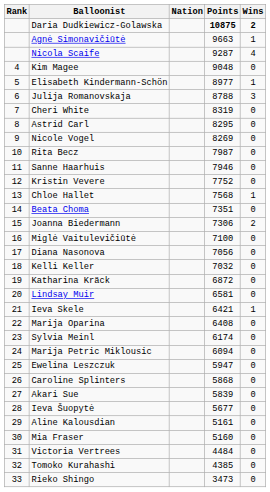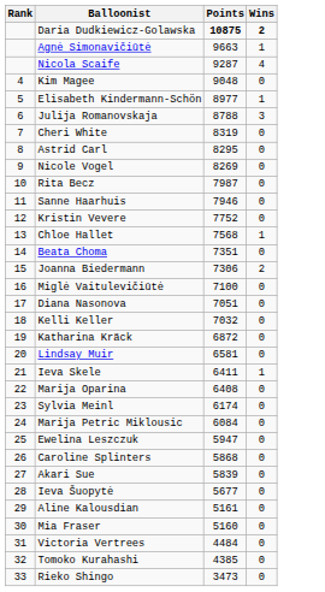 <table class="wikitable sortable" border="1" style="text-align:center">
 <tr align=center>
 <th>Rank</th>
 <th>Balloonist</th>
-<th>Nation</th>
 <th>Points</th>
 <th>Wins</th>
 </tr>
 <tr>
 <td></td>
 <td align=left>Daria Dudkiewicz-Golawska</td>
-<td align=left></td>
 <td><strong>10875</strong></td>
 <td><strong>2</strong></td>
 </tr>
 <tr>
 <td></td>
 <td align=left><a href='#'>Agnė Simonavičiūtė</a></td>
-<td align=left></td>
 <td>9663</td>
 <td>1</td>
 </tr>
 <tr>
 <td></td>
 <td align=left><a href='#'>Nicola Scaife</a></td>
-<td align=left></td>
 <td>9287</td>
 <td>4</td>
 </tr>
 <tr>
 <td>4</td>
 <td align=left>Kim Magee</td>
-<td align=left></td>
 <td>9048</td>
 <td>0</td>
 </tr>
 <tr>
 <td>5</td>
 <td align=left>Elisabeth Kindermann-Schön</td>
-<td align=left></td>
 <td>8977</td>
 <td>1</td>
 </tr>
 <tr>
 <td>6</td>
 <td align=left>Julija Romanovskaja</td>
-<td align=left></td>
 <td>8788</td>
 <td>3</td>
 </tr>
 <tr>
 <td>7</td>
 <td align=left>Cheri White</td>
-<td align=left></td>
 <td>8319</td>
 <td>0</td>
 </tr>
 <tr>
 <td>8</td>
 <td align=left>Astrid Carl</td>
-<td align=left></td>
 <td>8295</td>
 <td>0</td>
 </tr>
 <tr>
 <td>9</td>
 <td align=left>Nicole Vogel</td>
-<td align=left></td>
 <td>8269</td>
 <td>0</td>
 </tr>
 <tr>
 <td>10</td>
 <td align=left>Rita Becz</td>
-<td align=left></td>
 <td>7987</td>
 <td>0</td>
 </tr>
 <tr>
 <td>11</td>
 <td align=left>Sanne Haarhuis</td>
-<td align=left></td>
 <td>7946</td>
 <td>0</td>
 </tr>
 <tr>
 <td>12</td>
 <td align=left>Kristin Vevere</td>
-<td align=left></td>
 <td>7752</td>
 <td>0</td>
 </tr>
 <tr>
 <td>13</td>
 <td align=left>Chloe Hallet</td>
-<td align=left></td>
 <td>7568</td>
 <td>1</td>
 </tr>
 <tr>
 <td>14</td>
 <td align=left><a href='#'>Beata Choma</a></td>
-<td align=left></td>
 <td>7351</td>
 <td>0</td>
 </tr>
 <tr>
 <td>15</td>
 <td align=left>Joanna Biedermann</td>
-<td align=left></td>
 <td>7306</td>
 <td>2</td>
 </tr>
 <tr>
 <td>16</td>
 <td align=left>Miglė Vaitulevičiūtė</td>
-<td align=left></td>
 <td>7100</td>
 <td>0</td>
 </tr>
 <tr>
 <td>17</td>
 <td align=left>Diana Nasonova</td>
-<td align=left></td>
-<td>7056</td>
+<td>7051</td>
 <td>0</td>
 </tr>
 <tr>
 <td>18</td>
 <td align=left>Kelli Keller</td>
-<td align=left></td>
 <td>7032</td>
 <td>0</td>
 </tr>
 <tr>
 <td>19</td>
 <td align=left>Katharina Kräck</td>
-<td align=left></td>
 <td>6872</td>
 <td>0</td>
 </tr>
 <tr>
 <td>20</td>
 <td align=left><a href='#'>Lindsay Muir</a></td>
-<td align=left></td>
 <td>6581</td>
 <td>0</td>
 </tr>
 <tr>
 <td>21</td>
 <td align=left>Ieva Skele</td>
-<td align=left></td>
-<td>6421</td>
+<td>6411</td>
 <td>1</td>
 </tr>
 <tr>
 <td>22</td>
 <td align=left>Marija Oparina</td>
-<td align=left></td>
 <td>6408</td>
 <td>0</td>
 </tr>
 <tr>
 <td>23</td>
 <td align=left>Sylvia Meinl</td>
-<td align=left></td>
 <td>6174</td>
 <td>0</td>
 </tr>
 <tr>
 <td>24</td>
 <td align=left>Marija Petric Miklousic</td>
-<td align=left></td>
-<td>6094</td>
+<td>6084</td>
 <td>0</td>
 </tr>
 <tr>
 <td>25</td>
 <td align=left>Ewelina Leszczuk</td>
-<td align=left></td>
 <td>5947</td>
 <td>0</td>
 </tr>
 <tr>
 <td>26</td>
 <td align=left>Caroline Splinters</td>
-<td align=left></td>
 <td>5868</td>
 <td>0</td>
 </tr>
 <tr>
 <td>27</td>
 <td align=left>Akari Sue</td>
-<td align=left></td>
 <td>5839</td>
 <td>0</td>
 </tr>
 <tr>
 <td>28</td>
 <td align=left>Ieva Šuopytė</td>
-<td align=left></td>
 <td>5677</td>
 <td>0</td>
 </tr>
 <tr>
 <td>29</td>
 <td align=left>Aline Kalousdian</td>
-<td align=left></td>
 <td>5161</td>
 <td>0</td>
 </tr>
 <tr>
 <td>30</td>
 <td align=left>Mia Fraser</td>
-<td align=left></td>
 <td>5160</td>
 <td>0</td>
 </tr>
 <tr>
 <td>31</td>
 <td align=left>Victoria Vertrees</td>
-<td align=left></td>
 <td>4484</td>
 <td>0</td>
 </tr>
 <tr>
 <td>32</td>
 <td align=left>Tomoko Kurahashi</td>
-<td align=left></td>
 <td>4385</td>
 <td>0</td>
 </tr>
 <tr>
 <td>33</td>
 <td align=left>Rieko Shingo</td>
-<td align=left></td>
 <td>3473</td>
 <td>0</td>
 </tr>
 </table>
